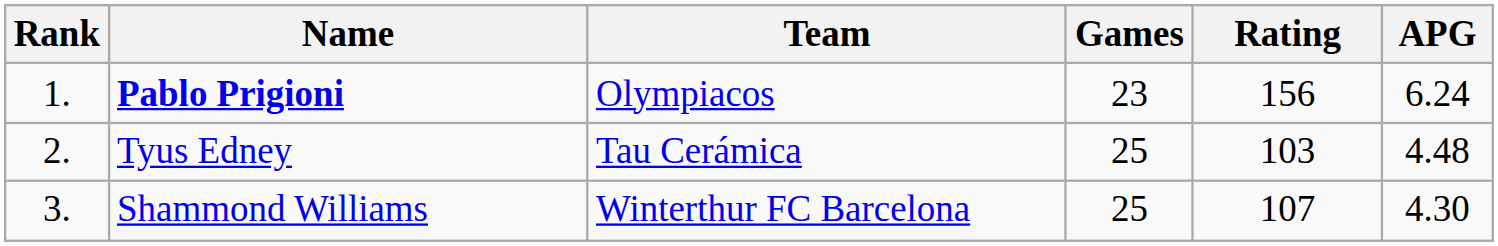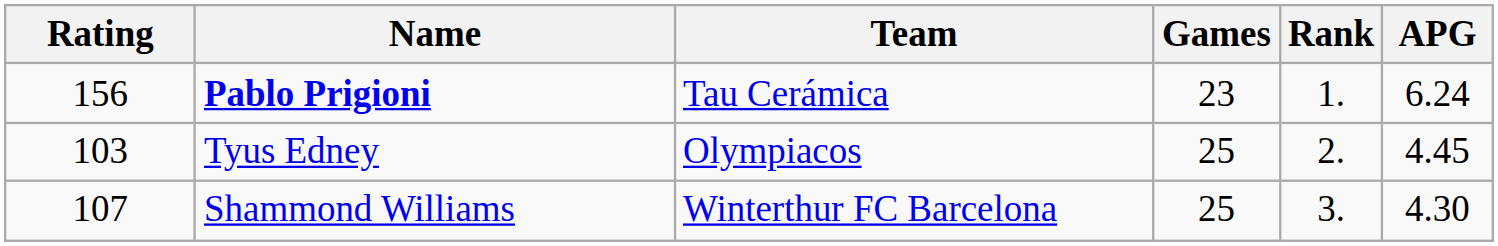 <table class="wikitable sortable" style="text-align: center;">
 <tr>
-<th>Rank</th>
+<th width=75>Rating</th>
 <th width=200>Name</th>
 <th width=200>Team</th>
 <th>Games</th>
-<th width=75>Rating</th>
+<th>Rank</th>
 <th width=40>APG</th>
 </tr>
 <tr>
+<td>156</td>
+<td align="left"> <strong><a href='#'>Pablo Prigioni</a></strong></td>
+<td align="left"> <a href='#'>Tau Cerámica</a></td>
+<td>23</td>
 <td>1.</td>
-<td align="left"> <strong><a href='#'>Pablo Prigioni</a></strong></td>
-<td align="left"> <a href='#'>Olympiacos</a></td>
-<td>23</td>
-<td>156</td>
 <td>6.24</td>
 </tr>
 <tr>
+<td>103</td>
+<td align="left"> <a href='#'>Tyus Edney</a></td>
+<td align="left"> <a href='#'>Olympiacos</a></td>
+<td>25</td>
 <td>2.</td>
-<td align="left"> <a href='#'>Tyus Edney</a></td>
-<td align="left"> <a href='#'>Tau Cerámica</a></td>
-<td>25</td>
-<td>103</td>
-<td>4.48</td>
+<td>4.45</td>
 </tr>
 <tr>
-<td>3.</td>
+<td>107</td>
 <td align="left"> <a href='#'>Shammond Williams</a></td>
 <td align="left"> <a href='#'>Winterthur FC Barcelona</a></td>
 <td>25</td>
-<td>107</td>
+<td>3.</td>
 <td>4.30</td>
 </tr>
 </table>
